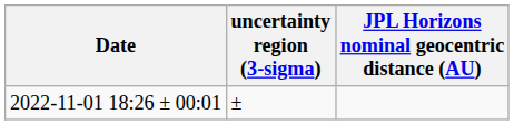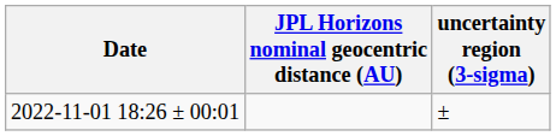 <table class="wikitable" style="font-size: 0.9em;">
 <tr>
 <th>Date</th>
+<th><a href='#'>JPL Horizons</a><br><a href='#'>nominal</a> geocentric<br>distance (<a href='#'>AU</a>)</th>
 <th>uncertainty<br>region<br>(<a href='#'>3-sigma</a>)</th>
-<th><a href='#'>JPL Horizons</a><br><a href='#'>nominal</a> geocentric<br>distance (<a href='#'>AU</a>)</th>
 </tr>
 <tr>
 <td>2022-11-01 18:26 ± 00:01</td>
+<td></td>
 <td>±</td>
-<td></td>
 </tr>
 </table>
